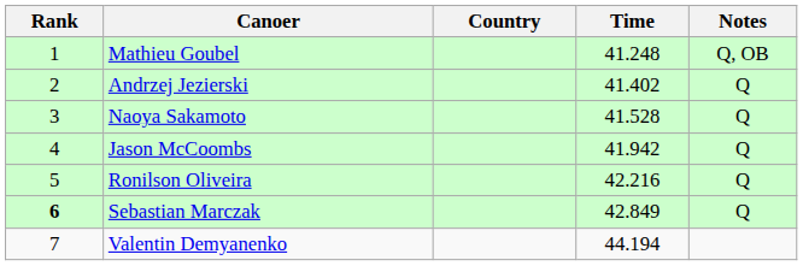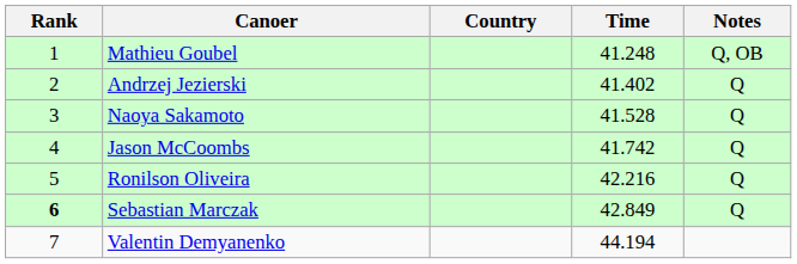 <table class="wikitable" width=50% style="text-align:center;">
 <tr>
 <th>Rank</th>
 <th>Canoer</th>
 <th>Country</th>
 <th>Time</th>
 <th>Notes</th>
 </tr>
 <tr bgcolor=ccffcc>
 <td>1</td>
 <td align="left"><a href='#'>Mathieu Goubel</a></td>
 <td align="left"></td>
 <td>41.248</td>
 <td>Q, OB</td>
 </tr>
 <tr bgcolor=ccffcc>
 <td>2</td>
 <td align="left"><a href='#'>Andrzej Jezierski</a></td>
 <td align="left"></td>
 <td>41.402</td>
 <td>Q</td>
 </tr>
 <tr bgcolor=ccffcc>
 <td>3</td>
 <td align="left"><a href='#'>Naoya Sakamoto</a></td>
 <td align="left"></td>
 <td>41.528</td>
 <td>Q</td>
 </tr>
 <tr bgcolor=ccffcc>
 <td>4</td>
 <td align="left"><a href='#'>Jason McCoombs</a></td>
 <td align="left"></td>
-<td>41.942</td>
+<td>41.742</td>
 <td>Q</td>
 </tr>
 <tr bgcolor=ccffcc>
 <td>5</td>
 <td align="left"><a href='#'>Ronilson Oliveira</a></td>
 <td align="left"></td>
 <td>42.216</td>
 <td>Q</td>
 </tr>
 <tr bgcolor=ccffcc>
 <td><strong>6</strong></td>
 <td align="left"><a href='#'>Sebastian Marczak</a></td>
 <td align="left"></td>
 <td>42.849</td>
 <td>Q</td>
 </tr>
 <tr>
 <td>7</td>
 <td align="left"><a href='#'>Valentin Demyanenko</a></td>
 <td align="left"></td>
 <td>44.194</td>
 <td></td>
 </tr>
 </table>
